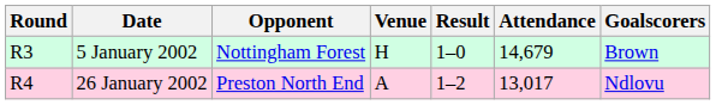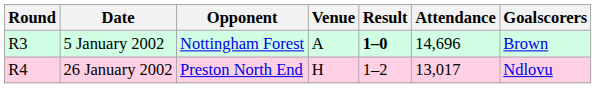 <table class="wikitable">
 <tr>
 <th>Round</th>
 <th>Date</th>
 <th>Opponent</th>
 <th>Venue</th>
 <th>Result</th>
 <th>Attendance</th>
 <th>Goalscorers</th>
 </tr>
 <tr style="background-color: #d0ffe3;">
 <td>R3</td>
 <td>5 January 2002</td>
 <td><a href='#'>Nottingham Forest</a></td>
-<td>H</td>
-<td>1–0</td>
-<td>14,679</td>
+<td>A</td>
+<td><strong>1–0</strong></td>
+<td>14,696</td>
 <td><a href='#'>Brown</a></td>
 </tr>
 <tr style="background-color: #ffd0e3;">
 <td>R4</td>
 <td>26 January 2002</td>
 <td><a href='#'>Preston North End</a></td>
-<td>A</td>
+<td>H</td>
 <td>1–2</td>
 <td>13,017</td>
 <td><a href='#'>Ndlovu</a></td>
 </tr>
 </table>
